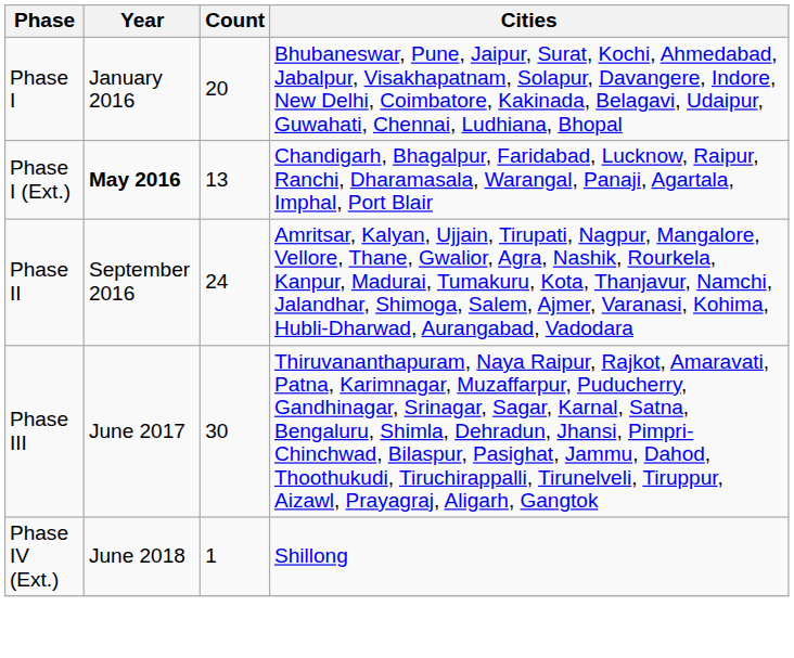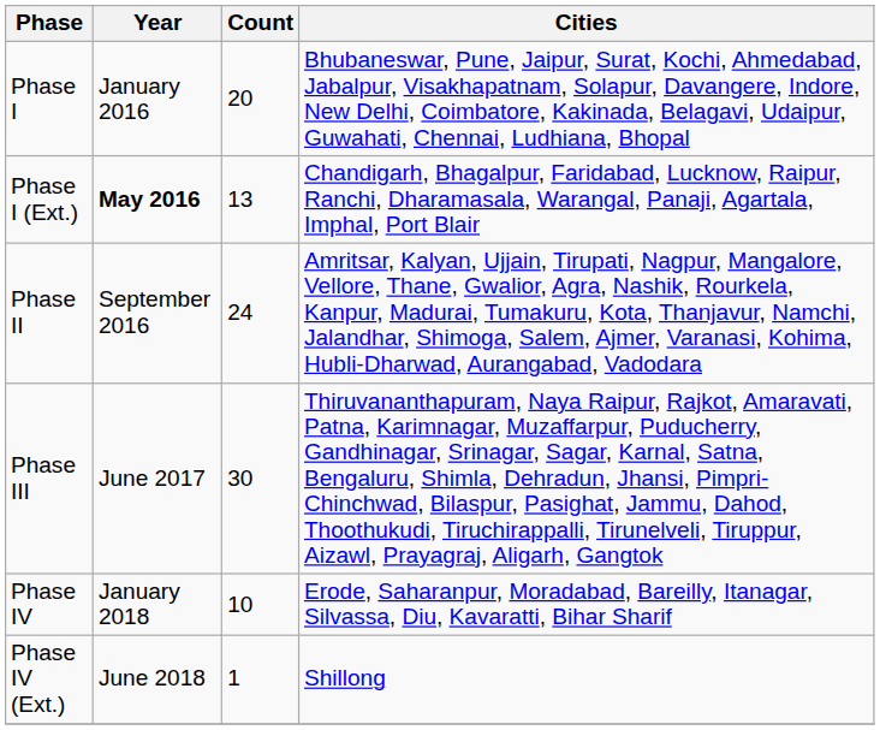 <table class="wikitable sortable" style="border-collapse:collapse; text-align:left;">
 <tr>
 <th>Phase</th>
 <th>Year</th>
 <th>Count</th>
 <th>Cities</th>
 </tr>
 <tr>
 <td>Phase I</td>
 <td>January 2016</td>
 <td>20</td>
 <td><a href='#'>Bhubaneswar</a>, <a href='#'>Pune</a>, <a href='#'>Jaipur</a>, <a href='#'>Surat</a>, <a href='#'>Kochi</a>, <a href='#'>Ahmedabad</a>, <a href='#'>Jabalpur</a>, <a href='#'>Visakhapatnam</a>, <a href='#'>Solapur</a>, <a href='#'>Davangere</a>, <a href='#'>Indore</a>, <a href='#'>New Delhi</a>, <a href='#'>Coimbatore</a>, <a href='#'>Kakinada</a>, <a href='#'>Belagavi</a>, <a href='#'>Udaipur</a>, <a href='#'>Guwahati</a>, <a href='#'>Chennai</a>, <a href='#'>Ludhiana</a>, <a href='#'>Bhopal</a></td>
 </tr>
 <tr>
 <td>Phase I (Ext.)</td>
 <td><strong>May 2016</strong></td>
 <td>13</td>
 <td><a href='#'>Chandigarh</a>, <a href='#'>Bhagalpur</a>, <a href='#'>Faridabad</a>, <a href='#'>Lucknow</a>, <a href='#'>Raipur</a>, <a href='#'>Ranchi</a>, <a href='#'>Dharamasala</a>, <a href='#'>Warangal</a>, <a href='#'>Panaji</a>, <a href='#'>Agartala</a>, <a href='#'>Imphal</a>, <a href='#'>Port Blair</a></td>
 </tr>
 <tr>
 <td>Phase II</td>
 <td>September 2016</td>
 <td>24</td>
 <td><a href='#'>Amritsar</a>, <a href='#'>Kalyan</a>, <a href='#'>Ujjain</a>, <a href='#'>Tirupati</a>, <a href='#'>Nagpur</a>, <a href='#'>Mangalore</a>, <a href='#'>Vellore</a>, <a href='#'>Thane</a>, <a href='#'>Gwalior</a>, <a href='#'>Agra</a>, <a href='#'>Nashik</a>, <a href='#'>Rourkela</a>, <a href='#'>Kanpur</a>, <a href='#'>Madurai</a>, <a href='#'>Tumakuru</a>, <a href='#'>Kota</a>, <a href='#'>Thanjavur</a>, <a href='#'>Namchi</a>, <a href='#'>Jalandhar</a>, <a href='#'>Shimoga</a>, <a href='#'>Salem</a>, <a href='#'>Ajmer</a>, <a href='#'>Varanasi</a>, <a href='#'>Kohima</a>, <a href='#'>Hubli-Dharwad</a>, <a href='#'>Aurangabad</a>, <a href='#'>Vadodara</a></td>
 </tr>
 <tr>
 <td>Phase III</td>
 <td>June 2017</td>
 <td>30</td>
 <td><a href='#'>Thiruvananthapuram</a>, <a href='#'>Naya Raipur</a>, <a href='#'>Rajkot</a>, <a href='#'>Amaravati</a>, <a href='#'>Patna</a>, <a href='#'>Karimnagar</a>, <a href='#'>Muzaffarpur</a>, <a href='#'>Puducherry</a>, <a href='#'>Gandhinagar</a>, <a href='#'>Srinagar</a>, <a href='#'>Sagar</a>, <a href='#'>Karnal</a>, <a href='#'>Satna</a>, <a href='#'>Bengaluru</a>, <a href='#'>Shimla</a>, <a href='#'>Dehradun</a>, <a href='#'>Jhansi</a>, <a href='#'>Pimpri-Chinchwad</a>, <a href='#'>Bilaspur</a>, <a href='#'>Pasighat</a>, <a href='#'>Jammu</a>, <a href='#'>Dahod</a>, <a href='#'>Thoothukudi</a>, <a href='#'>Tiruchirappalli</a>, <a href='#'>Tirunelveli</a>, <a href='#'>Tiruppur</a>, <a href='#'>Aizawl</a>, <a href='#'>Prayagraj</a>, <a href='#'>Aligarh</a>, <a href='#'>Gangtok</a></td>
 </tr>
 <tr>
+<td>Phase IV</td>
+<td>January 2018</td>
+<td>10</td>
+<td><a href='#'>Erode</a>, <a href='#'>Saharanpur</a>, <a href='#'>Moradabad</a>, <a href='#'>Bareilly</a>, <a href='#'>Itanagar</a>, <a href='#'>Silvassa</a>, <a href='#'>Diu</a>, <a href='#'>Kavaratti</a>, <a href='#'>Bihar Sharif</a></td>
+</tr>
+<tr>
 <td>Phase IV (Ext.)</td>
 <td>June 2018</td>
 <td>1</td>
 <td><a href='#'>Shillong</a></td>
 </tr>
 <tr>
 </tr>
 </table>
